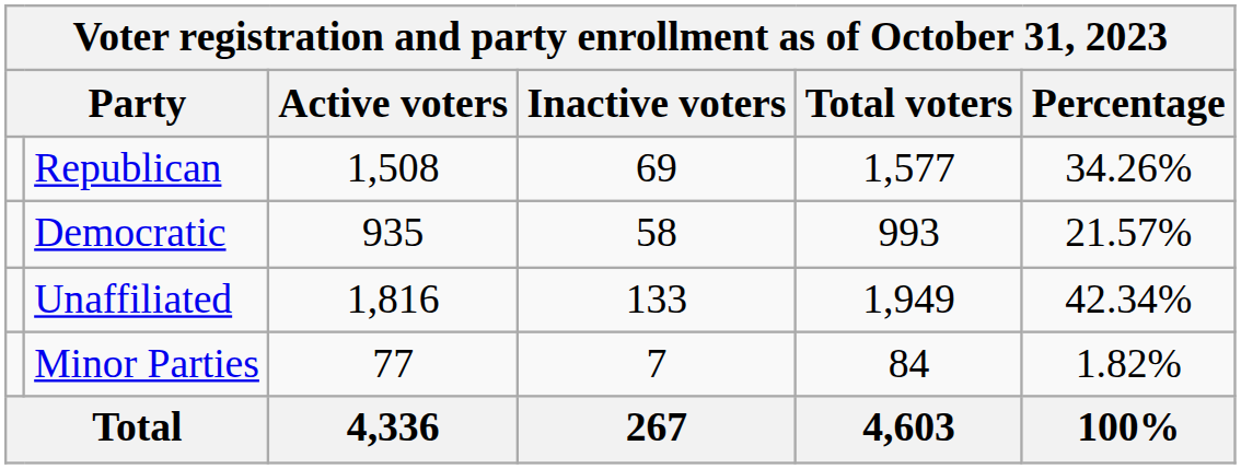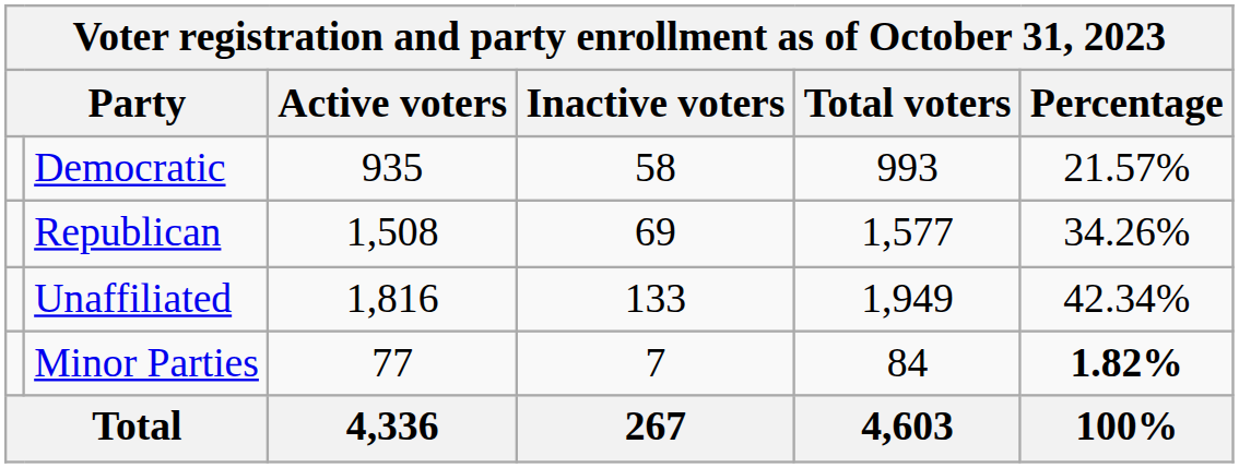 <table class=wikitable>
 <tr>
 <th colspan = 6>Voter registration and party enrollment as of October 31, 2023</th>
 </tr>
 <tr>
 <th colspan = 2>Party</th>
 <th>Active voters</th>
 <th>Inactive voters</th>
 <th>Total voters</th>
 <th>Percentage</th>
 </tr>
 <tr>
 <td></td>
+<td><a href='#'>Democratic</a></td>
+<td align = center>935</td>
+<td align = center>58</td>
+<td align = center>993</td>
+<td align = center>21.57%</td>
+</tr>
+<tr>
+<td></td>
 <td><a href='#'>Republican</a></td>
 <td align = center>1,508</td>
 <td align = center>69</td>
 <td align = center>1,577</td>
 <td align = center>34.26%</td>
-</tr>
-<tr>
-<td></td>
-<td><a href='#'>Democratic</a></td>
-<td align = center>935</td>
-<td align = center>58</td>
-<td align = center>993</td>
-<td align = center>21.57%</td>
 </tr>
 <tr>
 <td></td>
 <td><a href='#'>Unaffiliated</a></td>
 <td align = center>1,816</td>
 <td align = center>133</td>
 <td align = center>1,949</td>
 <td align = center>42.34%</td>
 </tr>
 <tr>
 <td></td>
 <td><a href='#'>Minor Parties</a></td>
 <td align = center>77</td>
 <td align = center>7</td>
 <td align = center>84</td>
-<td align = center>1.82%</td>
+<td align = center><strong>1.82%</strong></td>
 </tr>
 <tr>
 <th colspan = 2>Total</th>
 <th align = center>4,336</th>
 <th align = center>267</th>
 <th align = center>4,603</th>
 <th align = center>100%</th>
 </tr>
 </table>
